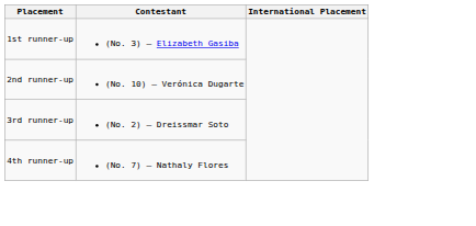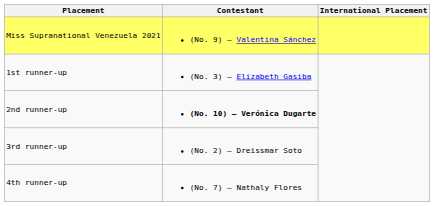 <table class="wikitable sortable" style="font-size: 95%;">
 <tr>
 <th>Placement</th>
 <th>Contestant</th>
 <th>International Placement</th>
+</tr>
+<tr style="background-color:#FFFF66;">
+<td>Miss Supranational Venezuela 2021</td>
+<td><br><ul><li> (No. 9) – <a href='#'>Valentina Sánchez</a></li></ul></td>
+<td></td>
 </tr>
 <tr>
 <td>1st runner-up</td>
 <td><br><ul><li> (No. 3) – <a href='#'>Elizabeth Gasiba</a></li></ul></td>
 <td rowspan="4"></td>
 </tr>
 <tr>
 <td>2nd runner-up</td>
-<td><br><ul><li> (No. 10) – Verónica Dugarte</li></ul></td>
+<td><strong><br><ul><li> (No. 10) – Verónica Dugarte</li></ul></strong></td>
 </tr>
 <tr>
 <td>3rd runner-up</td>
 <td><br><ul><li> (No. 2) – Dreissmar Soto</li></ul></td>
 </tr>
 <tr>
 <td>4th runner-up</td>
 <td><br><ul><li> (No. 7) – Nathaly Flores</li></ul></td>
 </tr>
 </table>
